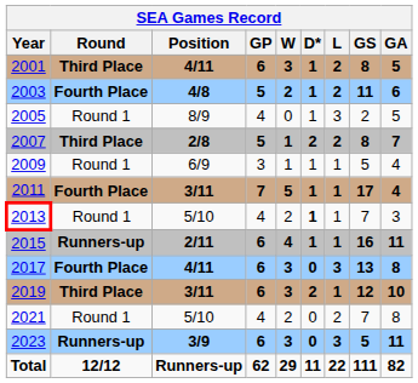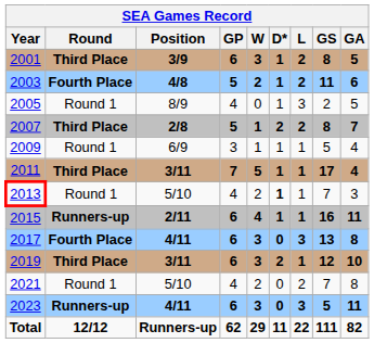 <table class="wikitable" style="text-align: center;font-size:90%;">
 <tr>
 <th colspan=9><a href='#'>SEA Games Record</a></th>
 </tr>
 <tr>
 <th>Year</th>
 <th>Round</th>
 <th>Position</th>
 <th>GP</th>
 <th>W</th>
 <th>D*</th>
 <th>L</th>
 <th>GS</th>
 <th>GA</th>
 </tr>
 <tr bgcolor=#CFAA88>
 <td> <a href='#'>2001</a></td>
 <td><strong>Third Place</strong></td>
-<td><strong>4/11</strong></td>
+<td><strong>3/9</strong></td>
 <td><strong>6</strong></td>
 <td><strong>3</strong></td>
 <td><strong>1</strong></td>
 <td><strong>2</strong></td>
 <td><strong>8</strong></td>
 <td><strong>5</strong></td>
 </tr>
 <tr style="background:#9acdff;">
 <td> <a href='#'>2003</a></td>
 <td><strong>Fourth Place</strong></td>
 <td><strong>4/8</strong></td>
 <td><strong>5</strong></td>
 <td><strong>2</strong></td>
 <td><strong>1</strong></td>
 <td><strong>2</strong></td>
 <td><strong>11</strong></td>
 <td><strong>6</strong></td>
 </tr>
 <tr>
 <td> <a href='#'>2005</a></td>
 <td>Round 1</td>
 <td>8/9</td>
 <td>4</td>
 <td>0</td>
 <td>1</td>
 <td>3</td>
 <td>2</td>
 <td>5</td>
 </tr>
 <tr bgcolor=Silver>
 <td> <a href='#'>2007</a></td>
 <td><strong>Third Place</strong></td>
 <td><strong>2/8</strong></td>
 <td><strong>5</strong></td>
 <td><strong>1</strong></td>
 <td><strong>2</strong></td>
 <td><strong>2</strong></td>
 <td><strong>8</strong></td>
 <td><strong>7</strong></td>
 </tr>
 <tr>
 <td> <a href='#'>2009</a></td>
 <td>Round 1</td>
 <td>6/9</td>
 <td>3</td>
 <td>1</td>
 <td>1</td>
 <td>1</td>
 <td>5</td>
 <td>4</td>
 </tr>
 <tr style="background:#CFAA88;">
 <td> <a href='#'>2011</a></td>
-<td><strong>Fourth Place</strong></td>
+<td><strong>Third Place</strong></td>
 <td><strong>3/11</strong></td>
 <td><strong>7</strong></td>
 <td><strong>5</strong></td>
 <td><strong>1</strong></td>
 <td><strong>1</strong></td>
 <td><strong>17</strong></td>
 <td><strong>4</strong></td>
 </tr>
 <tr>
 <td style="border: 3px solid red"> <a href='#'>2013</a></td>
 <td>Round 1</td>
 <td>5/10</td>
 <td>4</td>
 <td>2</td>
 <td><strong>1</strong></td>
 <td>1</td>
 <td>7</td>
 <td>3</td>
 </tr>
 <tr bgcolor=Silver>
 <td> <a href='#'>2015</a></td>
 <td><strong>Runners-up</strong></td>
 <td><strong>2/11</strong></td>
 <td><strong>6</strong></td>
 <td><strong>4</strong></td>
 <td><strong>1</strong></td>
 <td><strong>1</strong></td>
 <td><strong>16</strong></td>
 <td><strong>11</strong></td>
 </tr>
 <tr style="background:#9acdff;">
 <td> <a href='#'>2017</a></td>
 <td><strong>Fourth Place</strong></td>
 <td><strong>4/11</strong></td>
 <td><strong>6</strong></td>
 <td><strong>3</strong></td>
 <td><strong>0</strong></td>
 <td><strong>3</strong></td>
 <td><strong>13</strong></td>
 <td><strong>8</strong></td>
 </tr>
 <tr bgcolor=#CFAA88>
 <td> <a href='#'>2019</a></td>
 <td><strong>Third Place</strong></td>
 <td><strong>3/11</strong></td>
 <td><strong>6</strong></td>
 <td><strong>3</strong></td>
 <td><strong>2</strong></td>
 <td><strong>1</strong></td>
 <td><strong>12</strong></td>
 <td><strong>10</strong></td>
 </tr>
 <tr>
 <td> <a href='#'>2021</a></td>
 <td>Round 1</td>
 <td>5/10</td>
 <td>4</td>
 <td>2</td>
 <td>0</td>
 <td>2</td>
 <td>7</td>
 <td>8</td>
 </tr>
 <tr style="background:#9acdff;">
 <td> <a href='#'>2023</a></td>
 <td><strong>Runners-up</strong></td>
-<td><strong>3/9</strong></td>
+<td><strong>4/11</strong></td>
 <td><strong>6</strong></td>
 <td><strong>3</strong></td>
 <td><strong>0</strong></td>
 <td><strong>3</strong></td>
 <td><strong>5</strong></td>
 <td><strong>11</strong></td>
 </tr>
 <tr>
 <td><strong>Total</strong></td>
 <td><strong>12/12</strong></td>
 <td><strong>Runners-up</strong></td>
 <td><strong>62</strong></td>
 <td><strong>29</strong></td>
 <td><strong>11</strong></td>
 <td><strong>22</strong></td>
 <td><strong>111</strong></td>
 <td><strong>82</strong></td>
 </tr>
 </table>
